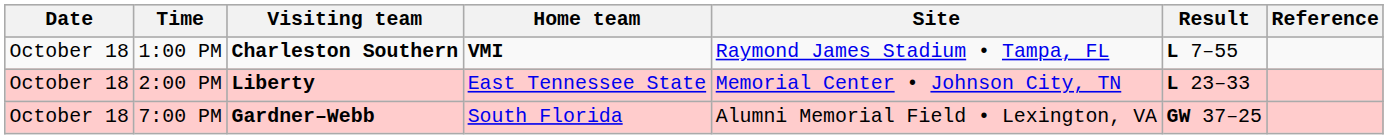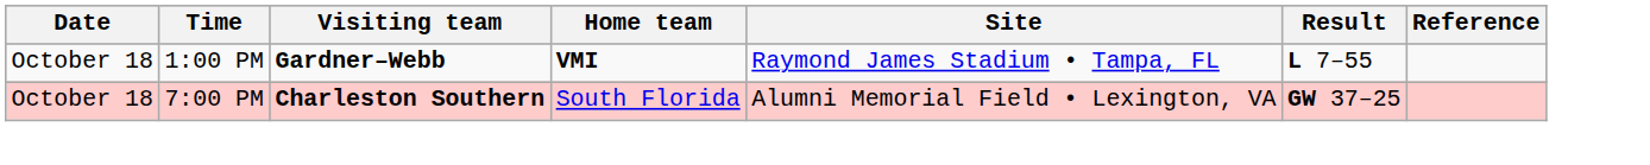 <table class="wikitable" style="font-size:95%;">
 <tr>
 <th>Date</th>
 <th>Time</th>
 <th>Visiting team</th>
 <th>Home team</th>
 <th>Site</th>
 <th>Result</th>
 <th class="unsortable">Reference</th>
 </tr>
 <tr bgcolor=>
 <td>October 18</td>
 <td>1:00 PM</td>
-<td><strong>Charleston Southern</strong></td>
+<td><strong>Gardner–Webb</strong></td>
 <td><strong>VMI</strong></td>
 <td><a href='#'>Raymond James Stadium</a> • <a href='#'>Tampa, FL</a></td>
 <td><strong>L</strong> 7–55</td>
 <td></td>
 </tr>
 <tr bgcolor=ffcccc>
 <td>October 18</td>
-<td>2:00 PM</td>
-<td><strong>Liberty</strong></td>
-<td><a href='#'>East Tennessee State</a></td>
-<td><a href='#'>Memorial Center</a> • <a href='#'>Johnson City, TN</a></td>
-<td><strong>L</strong> 23–33</td>
-<td></td>
-</tr>
-<tr bgcolor=ffcccc>
-<td>October 18</td>
 <td>7:00 PM</td>
-<td><strong>Gardner–Webb</strong></td>
+<td><strong>Charleston Southern</strong></td>
 <td><a href='#'>South Florida</a></td>
 <td>Alumni Memorial Field • Lexington, VA</td>
 <td><strong>GW</strong> 37–25</td>
 <td></td>
 </tr>
 </table>
